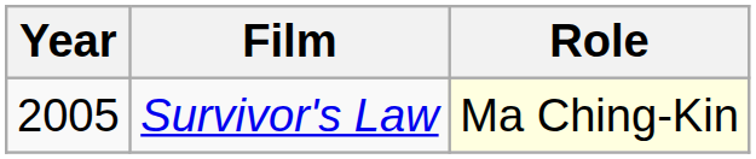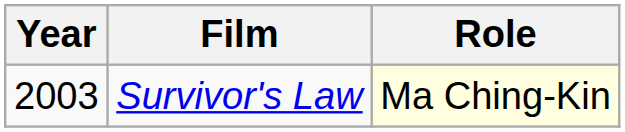 <table class="wikitable" style="white-space:nowrap">
 <tr>
 <th>Year</th>
 <th>Film</th>
 <th>Role</th>
 </tr>
 <tr>
-<td>2005</td>
+<td>2003</td>
 <td><em><a href='#'>Survivor's Law</a></em></td>
 <td style="background: lightyellow;">Ma Ching-Kin</td>
 </tr>
 </table>
